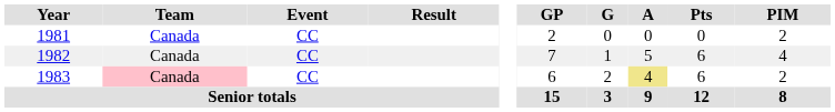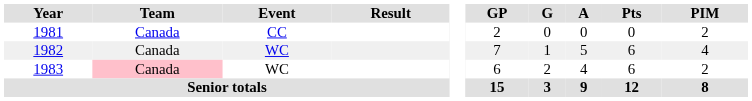 <table border="0" cellpadding="1" cellspacing="0" style="text-align:center; width:50em">
 <tr ALIGN="center" bgcolor="#e0e0e0">
 <th>Year</th>
 <th>Team</th>
 <th>Event</th>
 <th>Result</th>
 <th rowspan="99" bgcolor="#ffffff"> </th>
 <th>GP</th>
 <th>G</th>
 <th>A</th>
 <th>Pts</th>
 <th>PIM</th>
 </tr>
 <tr>
 <td><a href='#'>1981</a></td>
 <td><a href='#'>Canada</a></td>
 <td><a href='#'>CC</a></td>
 <td></td>
 <td>2</td>
 <td>0</td>
 <td>0</td>
 <td>0</td>
 <td>2</td>
 </tr>
 <tr style="background:#f0f0f0;">
 <td><a href='#'>1982</a></td>
 <td>Canada</td>
-<td><a href='#'>CC</a></td>
+<td><a href='#'>WC</a></td>
 <td></td>
 <td>7</td>
 <td>1</td>
 <td>5</td>
 <td>6</td>
 <td>4</td>
 </tr>
 <tr>
 <td><a href='#'>1983</a></td>
 <td style="background: pink;">Canada</td>
-<td><a href='#'>CC</a></td>
+<td>WC</td>
 <td></td>
 <td>6</td>
 <td>2</td>
-<td style="background: khaki;">4</td>
+<td>4</td>
 <td>6</td>
 <td>2</td>
 </tr>
 <tr bgcolor="#e0e0e0">
 <th colspan="4">Senior totals</th>
 <th>15</th>
 <th>3</th>
 <th>9</th>
 <th>12</th>
 <th>8</th>
 </tr>
 </table>
